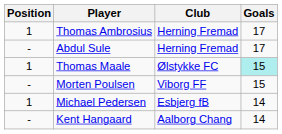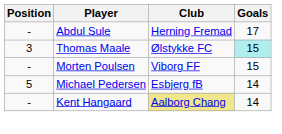 <table class="wikitable" style="text-align: center;">
 <tr>
 <th>Position</th>
 <th>Player</th>
 <th>Club</th>
 <th>Goals</th>
 </tr>
 <tr>
-<td>1</td>
-<td align="left"><a href='#'>Thomas Ambrosius</a></td>
-<td align="left"><a href='#'>Herning Fremad</a></td>
-<td>17</td>
-</tr>
-<tr>
 <td>-</td>
 <td align="left"><a href='#'>Abdul Sule</a></td>
 <td align="left"><a href='#'>Herning Fremad</a></td>
 <td>17</td>
 </tr>
 <tr>
-<td>1</td>
+<td>3</td>
 <td align="left"><a href='#'>Thomas Maale</a></td>
 <td align="left"><a href='#'>Ølstykke FC</a></td>
 <td style="background: paleturquoise;">15</td>
 </tr>
 <tr>
 <td>-</td>
 <td align="left"><a href='#'>Morten Poulsen</a></td>
 <td align="left"><a href='#'>Viborg FF</a></td>
 <td>15</td>
 </tr>
 <tr>
-<td>1</td>
+<td>5</td>
 <td align="left"><a href='#'>Michael Pedersen</a></td>
 <td align="left"><a href='#'>Esbjerg fB</a></td>
 <td>14</td>
 </tr>
 <tr>
 <td>-</td>
 <td align="left"><a href='#'>Kent Hangaard</a></td>
-<td align="left"><a href='#'>Aalborg Chang</a></td>
+<td align="left" style="background: khaki;"><a href='#'>Aalborg Chang</a></td>
 <td>14</td>
 </tr>
 </table>
